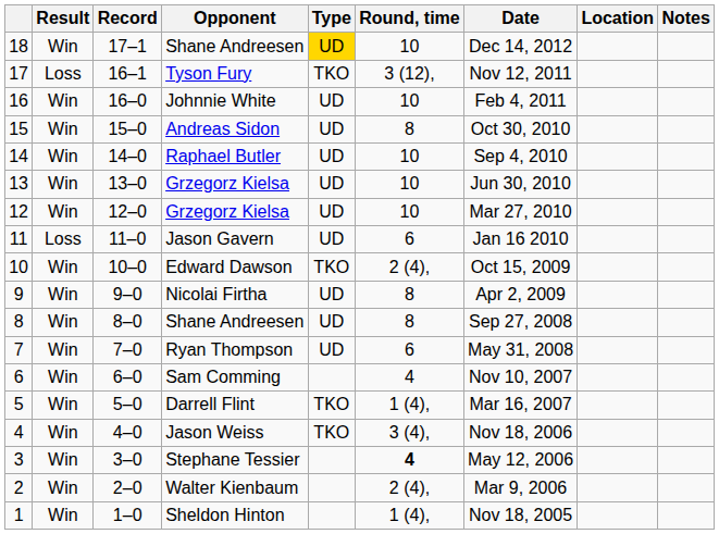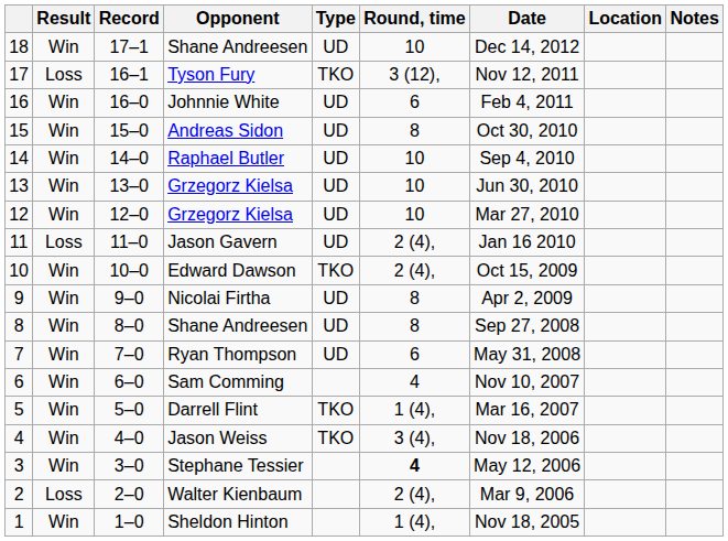 <table class="wikitable" style="text-align:center">
 <tr>
 <th></th>
 <th>Result</th>
 <th>Record</th>
 <th>Opponent</th>
 <th>Type</th>
 <th>Round, time</th>
 <th>Date</th>
 <th>Location</th>
 <th>Notes</th>
 </tr>
 <tr>
 <td>18</td>
 <td>Win</td>
 <td>17–1</td>
 <td style="text-align:left;">Shane Andreesen</td>
-<td style="background: gold;">UD</td>
+<td>UD</td>
 <td>10</td>
 <td>Dec 14, 2012</td>
 <td style="text-align:left;"></td>
 <td style="text-align:left;"></td>
 </tr>
 <tr>
 <td>17</td>
 <td>Loss</td>
 <td>16–1</td>
 <td style="text-align:left;"><a href='#'>Tyson Fury</a></td>
 <td>TKO</td>
 <td>3 (12), </td>
 <td>Nov 12, 2011</td>
 <td style="text-align:left;"></td>
 <td style="text-align:left;"></td>
 </tr>
 <tr>
 <td>16</td>
 <td>Win</td>
 <td>16–0</td>
 <td style="text-align:left;">Johnnie White</td>
 <td>UD</td>
-<td>10</td>
+<td>6</td>
 <td>Feb 4, 2011</td>
 <td style="text-align:left;"></td>
 <td style="text-align:left;"></td>
 </tr>
 <tr>
 <td>15</td>
 <td>Win</td>
 <td>15–0</td>
 <td style="text-align:left;"><a href='#'>Andreas Sidon</a></td>
 <td>UD</td>
 <td>8</td>
 <td>Oct 30, 2010</td>
 <td style="text-align:left;"></td>
 <td></td>
 </tr>
 <tr>
 <td>14</td>
 <td>Win</td>
 <td>14–0</td>
 <td style="text-align:left;"><a href='#'>Raphael Butler</a></td>
 <td>UD</td>
 <td>10</td>
 <td>Sep 4, 2010</td>
 <td style="text-align:left;"></td>
 <td></td>
 </tr>
 <tr>
 <td>13</td>
 <td>Win</td>
 <td>13–0</td>
 <td style="text-align:left;"><a href='#'>Grzegorz Kielsa</a></td>
 <td>UD</td>
 <td>10</td>
 <td>Jun 30, 2010</td>
 <td style="text-align:left;"></td>
 <td style="text-align:left;"></td>
 </tr>
 <tr>
 <td>12</td>
 <td>Win</td>
 <td>12–0</td>
 <td style="text-align:left;"><a href='#'>Grzegorz Kielsa</a></td>
 <td>UD</td>
 <td>10</td>
 <td>Mar 27, 2010</td>
 <td style="text-align:left;"></td>
 <td style="text-align:left;"></td>
 </tr>
 <tr>
 <td>11</td>
 <td>Loss</td>
 <td>11–0</td>
 <td style="text-align:left;">Jason Gavern</td>
 <td>UD</td>
-<td>6</td>
+<td>2 (4), </td>
 <td>Jan 16 2010</td>
 <td style="text-align:left;"></td>
 <td></td>
 </tr>
 <tr>
 <td>10</td>
 <td>Win</td>
 <td>10–0</td>
 <td style="text-align:left;">Edward Dawson</td>
 <td>TKO</td>
 <td>2 (4), </td>
 <td>Oct 15, 2009</td>
 <td style="text-align:left;"></td>
 <td></td>
 </tr>
 <tr>
 <td>9</td>
 <td>Win</td>
 <td>9–0</td>
 <td style="text-align:left;">Nicolai Firtha</td>
 <td>UD</td>
 <td>8</td>
 <td>Apr 2, 2009</td>
 <td style="text-align:left;"></td>
 <td></td>
 </tr>
 <tr>
 <td>8</td>
 <td>Win</td>
 <td>8–0</td>
 <td style="text-align:left;">Shane Andreesen</td>
 <td>UD</td>
 <td>8</td>
 <td>Sep 27, 2008</td>
 <td style="text-align:left;"></td>
 <td></td>
 </tr>
 <tr>
 <td>7</td>
 <td>Win</td>
 <td>7–0</td>
 <td style="text-align:left;">Ryan Thompson</td>
 <td>UD</td>
 <td>6</td>
 <td>May 31, 2008</td>
 <td style="text-align:left;"></td>
 <td></td>
 </tr>
 <tr>
 <td>6</td>
 <td>Win</td>
 <td>6–0</td>
 <td style="text-align:left;">Sam Comming</td>
 <td></td>
 <td>4</td>
 <td>Nov 10, 2007</td>
 <td style="text-align:left;"></td>
 <td></td>
 </tr>
 <tr>
 <td>5</td>
 <td>Win</td>
 <td>5–0</td>
 <td style="text-align:left;">Darrell Flint</td>
 <td>TKO</td>
 <td>1 (4), </td>
 <td>Mar 16, 2007</td>
 <td style="text-align:left;"></td>
 <td></td>
 </tr>
 <tr>
 <td>4</td>
 <td>Win</td>
 <td>4–0</td>
 <td style="text-align:left;">Jason Weiss</td>
 <td>TKO</td>
 <td>3 (4), </td>
 <td>Nov 18, 2006</td>
 <td style="text-align:left;"></td>
 <td></td>
 </tr>
 <tr>
 <td>3</td>
 <td>Win</td>
 <td>3–0</td>
 <td style="text-align:left;">Stephane Tessier</td>
 <td></td>
 <td><strong>4</strong></td>
 <td>May 12, 2006</td>
 <td style="text-align:left;"></td>
 <td></td>
 </tr>
 <tr>
 <td>2</td>
-<td>Win</td>
+<td>Loss</td>
 <td>2–0</td>
 <td style="text-align:left;">Walter Kienbaum</td>
 <td></td>
 <td>2 (4), </td>
 <td>Mar 9, 2006</td>
 <td style="text-align:left;"></td>
 <td></td>
 </tr>
 <tr>
 <td>1</td>
 <td>Win</td>
 <td>1–0</td>
 <td style="text-align:left;">Sheldon Hinton</td>
 <td></td>
 <td>1 (4), </td>
 <td>Nov 18, 2005</td>
 <td style="text-align:left;"></td>
 <td></td>
 </tr>
 </table>
